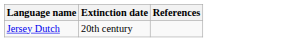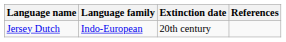 <table class="wikitable sortable">
 <tr>
 <th>Language name</th>
+<th>Language family</th>
 <th>Extinction date</th>
 <th>References</th>
 </tr>
 <tr>
 <td><a href='#'>Jersey Dutch</a></td>
+<td><a href='#'>Indo-European</a></td>
 <td>20th century</td>
 <td></td>
 </tr>
 </table>
